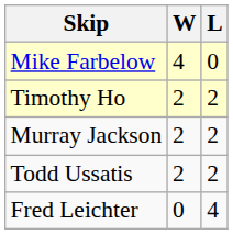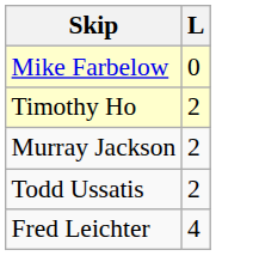 <table class="wikitable">
 <tr>
 <th>Skip</th>
-<th>W</th>
 <th>L</th>
 </tr>
 <tr bgcolor=#ffffcc>
 <td> <a href='#'>Mike Farbelow</a></td>
-<td>4</td>
 <td>0</td>
 </tr>
 <tr bgcolor=#ffffcc>
 <td> Timothy Ho</td>
 <td>2</td>
-<td>2</td>
 </tr>
 <tr>
 <td> Murray Jackson</td>
-<td>2</td>
 <td>2</td>
 </tr>
 <tr>
 <td> Todd Ussatis</td>
 <td>2</td>
-<td>2</td>
 </tr>
 <tr>
 <td> Fred Leichter</td>
-<td>0</td>
 <td>4</td>
 </tr>
 </table>
